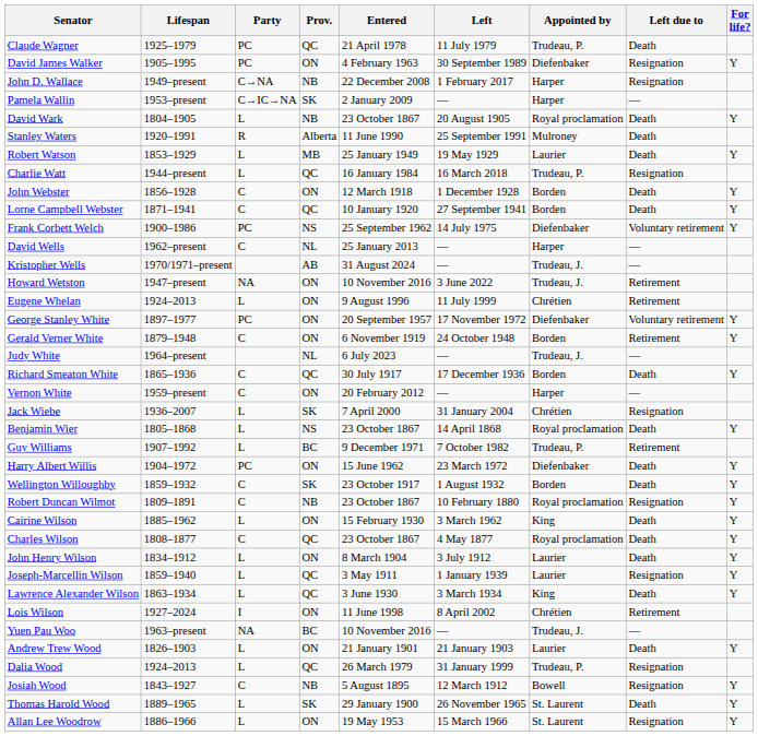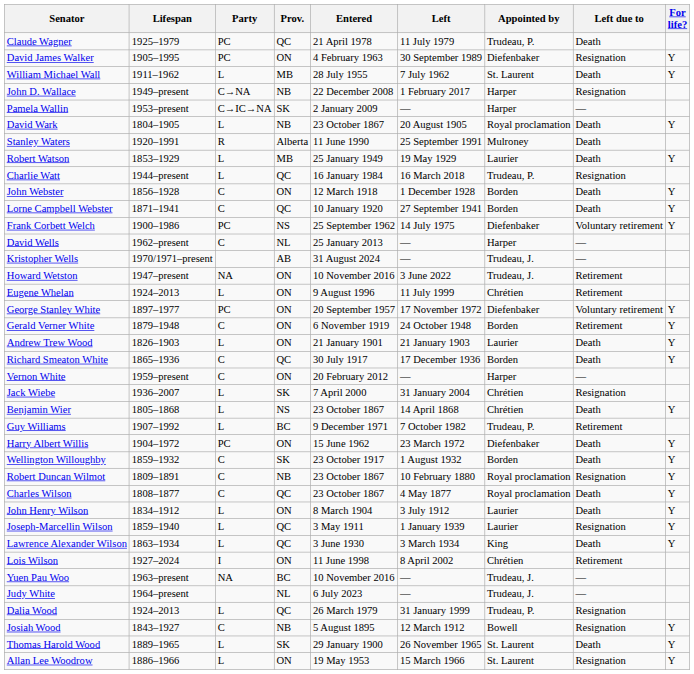 <table class="wikitable sortable">
 <tr>
 <th>Senator</th>
 <th>Lifespan</th>
 <th>Party</th>
 <th>Prov.</th>
 <th>Entered</th>
 <th>Left</th>
 <th>Appointed by</th>
 <th>Left due to</th>
 <th><a href='#'>For<br>life?</a></th>
 </tr>
 <tr>
 <td><a href='#'>Claude Wagner</a></td>
 <td>1925–1979</td>
 <td>PC</td>
 <td>QC</td>
 <td>21 April 1978</td>
 <td>11 July 1979</td>
 <td>Trudeau, P.</td>
 <td>Death</td>
 <td></td>
 </tr>
 <tr>
 <td><a href='#'>David James Walker</a></td>
 <td>1905–1995</td>
 <td>PC</td>
 <td>ON</td>
 <td>4 February 1963</td>
 <td>30 September 1989</td>
 <td>Diefenbaker</td>
 <td>Resignation</td>
+<td>Y</td>
+</tr>
+<tr>
+<td><a href='#'>William Michael Wall</a></td>
+<td>1911–1962</td>
+<td>L</td>
+<td>MB</td>
+<td>28 July 1955</td>
+<td>7 July 1962</td>
+<td>St. Laurent</td>
+<td>Death</td>
 <td>Y</td>
 </tr>
 <tr>
 <td><a href='#'>John D. Wallace</a></td>
 <td>1949–present</td>
 <td>C→NA</td>
 <td>NB</td>
 <td>22 December 2008</td>
 <td>1 February 2017</td>
 <td>Harper</td>
 <td>Resignation</td>
 <td></td>
 </tr>
 <tr>
 <td><a href='#'>Pamela Wallin</a></td>
 <td>1953–present</td>
 <td>C→IC→NA</td>
 <td>SK</td>
 <td>2 January 2009</td>
 <td>—</td>
 <td>Harper</td>
 <td>—</td>
 <td></td>
 </tr>
 <tr>
 <td><a href='#'>David Wark</a></td>
 <td>1804–1905</td>
 <td>L</td>
 <td>NB</td>
 <td>23 October 1867</td>
 <td>20 August 1905</td>
 <td>Royal proclamation</td>
 <td>Death</td>
 <td>Y</td>
 </tr>
 <tr>
 <td><a href='#'>Stanley Waters</a></td>
 <td>1920–1991</td>
 <td>R</td>
 <td>Alberta</td>
 <td>11 June 1990</td>
 <td>25 September 1991</td>
 <td>Mulroney</td>
 <td>Death</td>
 <td></td>
 </tr>
 <tr>
 <td><a href='#'>Robert Watson</a></td>
 <td>1853–1929</td>
 <td>L</td>
 <td>MB</td>
 <td>25 January 1949</td>
 <td>19 May 1929</td>
 <td>Laurier</td>
 <td>Death</td>
 <td>Y</td>
 </tr>
 <tr>
 <td><a href='#'>Charlie Watt</a></td>
 <td>1944–present</td>
 <td>L</td>
 <td>QC</td>
 <td>16 January 1984</td>
 <td>16 March 2018</td>
 <td>Trudeau, P.</td>
 <td>Resignation</td>
 <td></td>
 </tr>
 <tr>
 <td><a href='#'>John Webster</a></td>
 <td>1856–1928</td>
 <td>C</td>
 <td>ON</td>
 <td>12 March 1918</td>
 <td>1 December 1928</td>
 <td>Borden</td>
 <td>Death</td>
 <td>Y</td>
 </tr>
 <tr>
 <td><a href='#'>Lorne Campbell Webster</a></td>
 <td>1871–1941</td>
 <td>C</td>
 <td>QC</td>
 <td>10 January 1920</td>
 <td>27 September 1941</td>
 <td>Borden</td>
 <td>Death</td>
 <td>Y</td>
 </tr>
 <tr>
 <td><a href='#'>Frank Corbett Welch</a></td>
 <td>1900–1986</td>
 <td>PC</td>
 <td>NS</td>
 <td>25 September 1962</td>
 <td>14 July 1975</td>
 <td>Diefenbaker</td>
 <td>Voluntary retirement</td>
 <td>Y</td>
 </tr>
 <tr>
 <td><a href='#'>David Wells</a></td>
 <td>1962–present</td>
 <td>C</td>
 <td>NL</td>
 <td>25 January 2013</td>
 <td>—</td>
 <td>Harper</td>
 <td>—</td>
 <td></td>
 </tr>
 <tr>
 <td><a href='#'>Kristopher Wells</a></td>
 <td>1970/1971–present</td>
 <td></td>
 <td>AB</td>
 <td>31 August 2024</td>
 <td>—</td>
 <td>Trudeau, J.</td>
 <td>—</td>
 <td></td>
 </tr>
 <tr>
 <td><a href='#'>Howard Wetston</a></td>
 <td>1947–present</td>
 <td>NA</td>
 <td>ON</td>
 <td>10 November 2016</td>
 <td>3 June 2022</td>
 <td>Trudeau, J.</td>
 <td>Retirement</td>
 <td></td>
 </tr>
 <tr>
 <td><a href='#'>Eugene Whelan</a></td>
 <td>1924–2013</td>
 <td>L</td>
 <td>ON</td>
 <td>9 August 1996</td>
 <td>11 July 1999</td>
 <td>Chrétien</td>
 <td>Retirement</td>
 <td></td>
 </tr>
 <tr>
 <td><a href='#'>George Stanley White</a></td>
 <td>1897–1977</td>
 <td>PC</td>
 <td>ON</td>
 <td>20 September 1957</td>
 <td>17 November 1972</td>
 <td>Diefenbaker</td>
 <td>Voluntary retirement</td>
 <td>Y</td>
 </tr>
 <tr>
 <td><a href='#'>Gerald Verner White</a></td>
 <td>1879–1948</td>
 <td>C</td>
 <td>ON</td>
 <td>6 November 1919</td>
 <td>24 October 1948</td>
 <td>Borden</td>
 <td>Retirement</td>
 <td>Y</td>
 </tr>
 <tr>
-<td><a href='#'>Judy White</a></td>
-<td>1964–present</td>
-<td></td>
-<td>NL</td>
-<td>6 July 2023</td>
-<td>—</td>
-<td>Trudeau, J.</td>
-<td>—</td>
-<td></td>
+<td><a href='#'>Andrew Trew Wood</a></td>
+<td>1826–1903</td>
+<td>L</td>
+<td>ON</td>
+<td>21 January 1901</td>
+<td>21 January 1903</td>
+<td>Laurier</td>
+<td>Death</td>
+<td>Y</td>
 </tr>
 <tr>
 <td><a href='#'>Richard Smeaton White</a></td>
 <td>1865–1936</td>
 <td>C</td>
 <td>QC</td>
 <td>30 July 1917</td>
 <td>17 December 1936</td>
 <td>Borden</td>
 <td>Death</td>
 <td>Y</td>
 </tr>
 <tr>
 <td><a href='#'>Vernon White</a></td>
 <td>1959–present</td>
 <td>C</td>
 <td>ON</td>
 <td>20 February 2012</td>
 <td>—</td>
 <td>Harper</td>
 <td>—</td>
 <td></td>
 </tr>
 <tr>
 <td><a href='#'>Jack Wiebe</a></td>
 <td>1936–2007</td>
 <td>L</td>
 <td>SK</td>
 <td>7 April 2000</td>
 <td>31 January 2004</td>
 <td>Chrétien</td>
 <td>Resignation</td>
 <td></td>
 </tr>
 <tr>
 <td><a href='#'>Benjamin Wier</a></td>
 <td>1805–1868</td>
 <td>L</td>
 <td>NS</td>
 <td>23 October 1867</td>
 <td>14 April 1868</td>
-<td>Royal proclamation</td>
+<td>Chrétien</td>
 <td>Death</td>
 <td>Y</td>
 </tr>
 <tr>
 <td><a href='#'>Guy Williams</a></td>
 <td>1907–1992</td>
 <td>L</td>
 <td>BC</td>
 <td>9 December 1971</td>
 <td>7 October 1982</td>
 <td>Trudeau, P.</td>
 <td>Retirement</td>
 <td></td>
 </tr>
 <tr>
 <td><a href='#'>Harry Albert Willis</a></td>
 <td>1904–1972</td>
 <td>PC</td>
 <td>ON</td>
 <td>15 June 1962</td>
 <td>23 March 1972</td>
 <td>Diefenbaker</td>
 <td>Death</td>
 <td>Y</td>
 </tr>
 <tr>
 <td><a href='#'>Wellington Willoughby</a></td>
 <td>1859–1932</td>
 <td>C</td>
 <td>SK</td>
 <td>23 October 1917</td>
 <td>1 August 1932</td>
 <td>Borden</td>
 <td>Death</td>
 <td>Y</td>
 </tr>
 <tr>
 <td><a href='#'>Robert Duncan Wilmot</a></td>
 <td>1809–1891</td>
 <td>C</td>
 <td>NB</td>
 <td>23 October 1867</td>
 <td>10 February 1880</td>
 <td>Royal proclamation</td>
 <td>Resignation</td>
-<td>Y</td>
-</tr>
-<tr>
-<td><a href='#'>Cairine Wilson</a></td>
-<td>1885–1962</td>
-<td>L</td>
-<td>ON</td>
-<td>15 February 1930</td>
-<td>3 March 1962</td>
-<td>King</td>
-<td>Death</td>
 <td>Y</td>
 </tr>
 <tr>
 <td><a href='#'>Charles Wilson</a></td>
 <td>1808–1877</td>
 <td>C</td>
 <td>QC</td>
 <td>23 October 1867</td>
 <td>4 May 1877</td>
 <td>Royal proclamation</td>
 <td>Death</td>
 <td>Y</td>
 </tr>
 <tr>
 <td><a href='#'>John Henry Wilson</a></td>
 <td>1834–1912</td>
 <td>L</td>
 <td>ON</td>
 <td>8 March 1904</td>
 <td>3 July 1912</td>
 <td>Laurier</td>
 <td>Death</td>
 <td>Y</td>
 </tr>
 <tr>
 <td><a href='#'>Joseph-Marcellin Wilson</a></td>
 <td>1859–1940</td>
 <td>L</td>
 <td>QC</td>
 <td>3 May 1911</td>
 <td>1 January 1939</td>
 <td>Laurier</td>
 <td>Resignation</td>
 <td>Y</td>
 </tr>
 <tr>
 <td><a href='#'>Lawrence Alexander Wilson</a></td>
 <td>1863–1934</td>
 <td>L</td>
 <td>QC</td>
 <td>3 June 1930</td>
 <td>3 March 1934</td>
 <td>King</td>
 <td>Death</td>
 <td>Y</td>
 </tr>
 <tr>
 <td><a href='#'>Lois Wilson</a></td>
 <td>1927–2024</td>
 <td>I</td>
 <td>ON</td>
 <td>11 June 1998</td>
 <td>8 April 2002</td>
 <td>Chrétien</td>
 <td>Retirement</td>
 <td></td>
 </tr>
 <tr>
 <td><a href='#'>Yuen Pau Woo</a></td>
 <td>1963–present</td>
 <td>NA</td>
 <td>BC</td>
 <td>10 November 2016</td>
 <td>—</td>
 <td>Trudeau, J.</td>
 <td>—</td>
 <td></td>
 </tr>
 <tr>
-<td><a href='#'>Andrew Trew Wood</a></td>
-<td>1826–1903</td>
-<td>L</td>
-<td>ON</td>
-<td>21 January 1901</td>
-<td>21 January 1903</td>
-<td>Laurier</td>
-<td>Death</td>
-<td>Y</td>
+<td><a href='#'>Judy White</a></td>
+<td>1964–present</td>
+<td></td>
+<td>NL</td>
+<td>6 July 2023</td>
+<td>—</td>
+<td>Trudeau, J.</td>
+<td>—</td>
+<td></td>
 </tr>
 <tr>
 <td><a href='#'>Dalia Wood</a></td>
 <td>1924–2013</td>
 <td>L</td>
 <td>QC</td>
 <td>26 March 1979</td>
 <td>31 January 1999</td>
 <td>Trudeau, P.</td>
 <td>Resignation</td>
 <td></td>
 </tr>
 <tr>
 <td><a href='#'>Josiah Wood</a></td>
 <td>1843–1927</td>
 <td>C</td>
 <td>NB</td>
 <td>5 August 1895</td>
 <td>12 March 1912</td>
 <td>Bowell</td>
 <td>Resignation</td>
 <td>Y</td>
 </tr>
 <tr>
 <td><a href='#'>Thomas Harold Wood</a></td>
 <td>1889–1965</td>
 <td>L</td>
 <td>SK</td>
 <td>29 January 1900</td>
 <td>26 November 1965</td>
 <td>St. Laurent</td>
 <td>Death</td>
 <td>Y</td>
 </tr>
 <tr>
 <td><a href='#'>Allan Lee Woodrow</a></td>
 <td>1886–1966</td>
 <td>L</td>
 <td>ON</td>
 <td>19 May 1953</td>
 <td>15 March 1966</td>
 <td>St. Laurent</td>
 <td>Resignation</td>
 <td>Y</td>
 </tr>
 </table>
